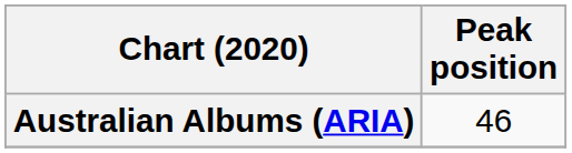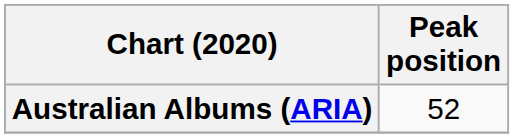 <table class="wikitable sortable plainrowheaders" style="text-align:center">
 <tr>
 <th scope="col">Chart (2020)</th>
 <th scope="col">Peak<br>position</th>
 </tr>
 <tr>
 <th scope="row">Australian Albums (<a href='#'>ARIA</a>)</th>
-<td>46</td>
+<td>52</td>
 </tr>
 <tr>
 </tr>
 <tr>
 </tr>
 <tr>
 </tr>
 <tr>
 </tr>
 <tr>
 </tr>
 <tr>
 </tr>
 <tr>
 </tr>
 </table>
